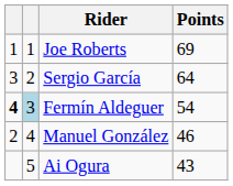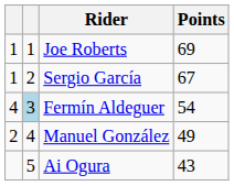 <table class="wikitable" style="font-size: 95%;">
 <tr>
 <th></th>
 <th></th>
 <th>Rider</th>
 <th>Points</th>
 </tr>
 <tr>
 <td> 1</td>
 <td align=center>1</td>
 <td> <a href='#'>Joe Roberts</a></td>
 <td align=left>69</td>
 </tr>
 <tr>
-<td> 3</td>
+<td> 1</td>
 <td align=center>2</td>
 <td> <a href='#'>Sergio García</a></td>
-<td align=left>64</td>
+<td align=left>67</td>
 </tr>
 <tr>
-<td><strong> 4</strong></td>
+<td> 4</td>
 <td align=center style="background: lightblue;">3</td>
 <td> <a href='#'>Fermín Aldeguer</a></td>
 <td align=left>54</td>
 </tr>
 <tr>
 <td> 2</td>
 <td align=center>4</td>
 <td> <a href='#'>Manuel González</a></td>
-<td align=left>46</td>
+<td align=left>49</td>
 </tr>
 <tr>
 <td></td>
 <td align=center>5</td>
 <td> <a href='#'>Ai Ogura</a></td>
 <td align=left>43</td>
 </tr>
 </table>
